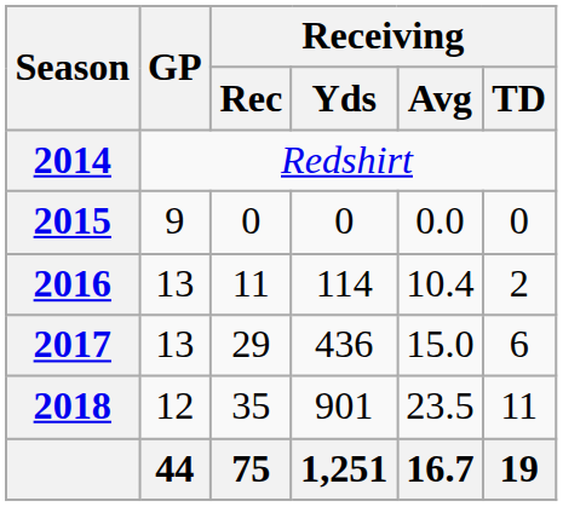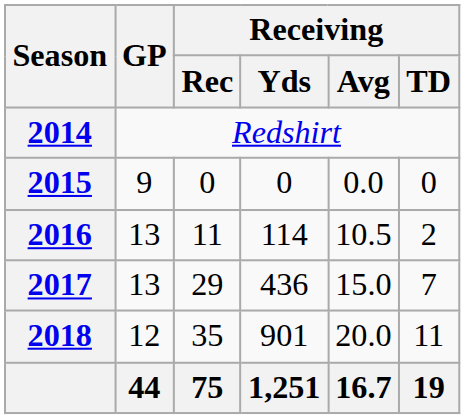 <table class="wikitable" style="text-align: center;">
 <tr>
 <th rowspan="2">Season</th>
 <th rowspan="2">GP</th>
 <th colspan="4">Receiving</th>
 </tr>
 <tr>
 <th>Rec</th>
 <th>Yds</th>
 <th>Avg</th>
 <th>TD</th>
 </tr>
 <tr>
 <th><a href='#'>2014</a></th>
 <td colspan="5"> <em><a href='#'>Redshirt</a></em></td>
 </tr>
 <tr>
 <th><a href='#'>2015</a></th>
 <td>9</td>
 <td>0</td>
 <td>0</td>
 <td>0.0</td>
 <td>0</td>
 </tr>
 <tr>
 <th><a href='#'>2016</a></th>
 <td>13</td>
 <td>11</td>
 <td>114</td>
-<td>10.4</td>
+<td>10.5</td>
 <td>2</td>
 </tr>
 <tr>
 <th><a href='#'>2017</a></th>
 <td>13</td>
 <td>29</td>
 <td>436</td>
 <td>15.0</td>
-<td>6</td>
+<td>7</td>
 </tr>
 <tr>
 <th><a href='#'>2018</a></th>
 <td>12</td>
 <td>35</td>
 <td>901</td>
-<td>23.5</td>
+<td>20.0</td>
 <td>11</td>
 </tr>
 <tr>
 <th></th>
 <th>44</th>
 <th>75</th>
 <th>1,251</th>
 <th>16.7</th>
 <th>19</th>
 </tr>
 </table>
